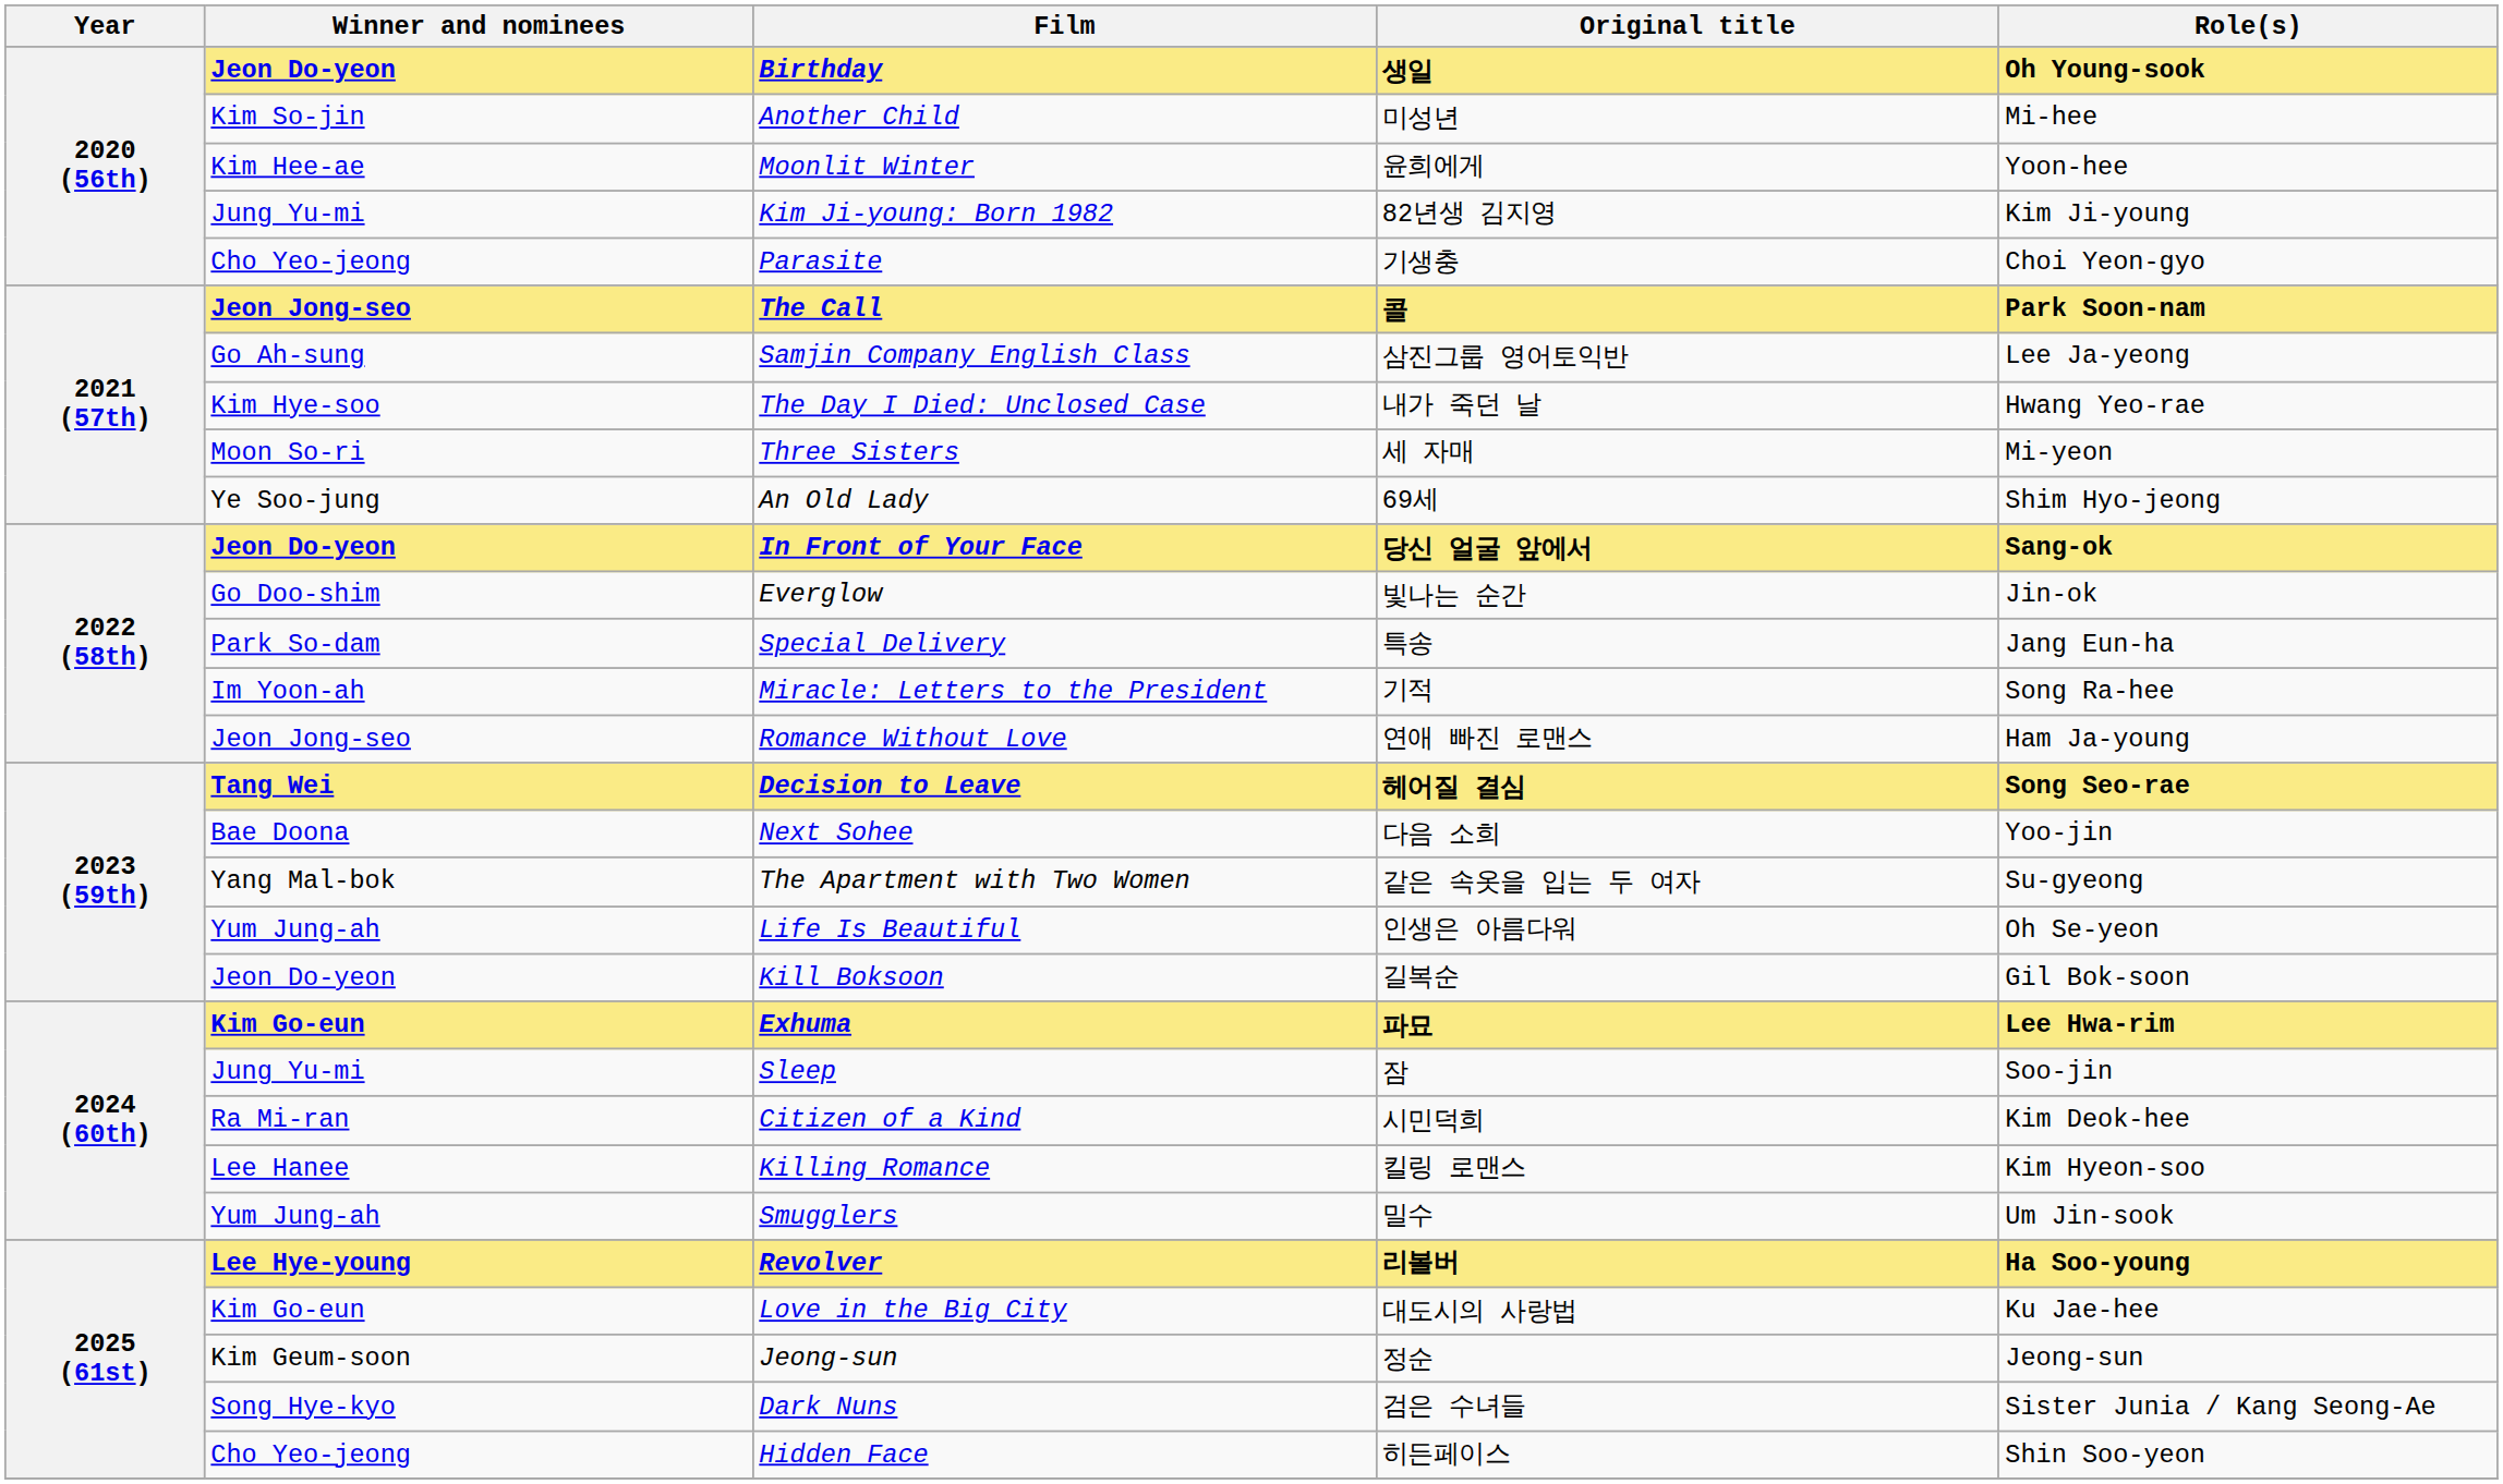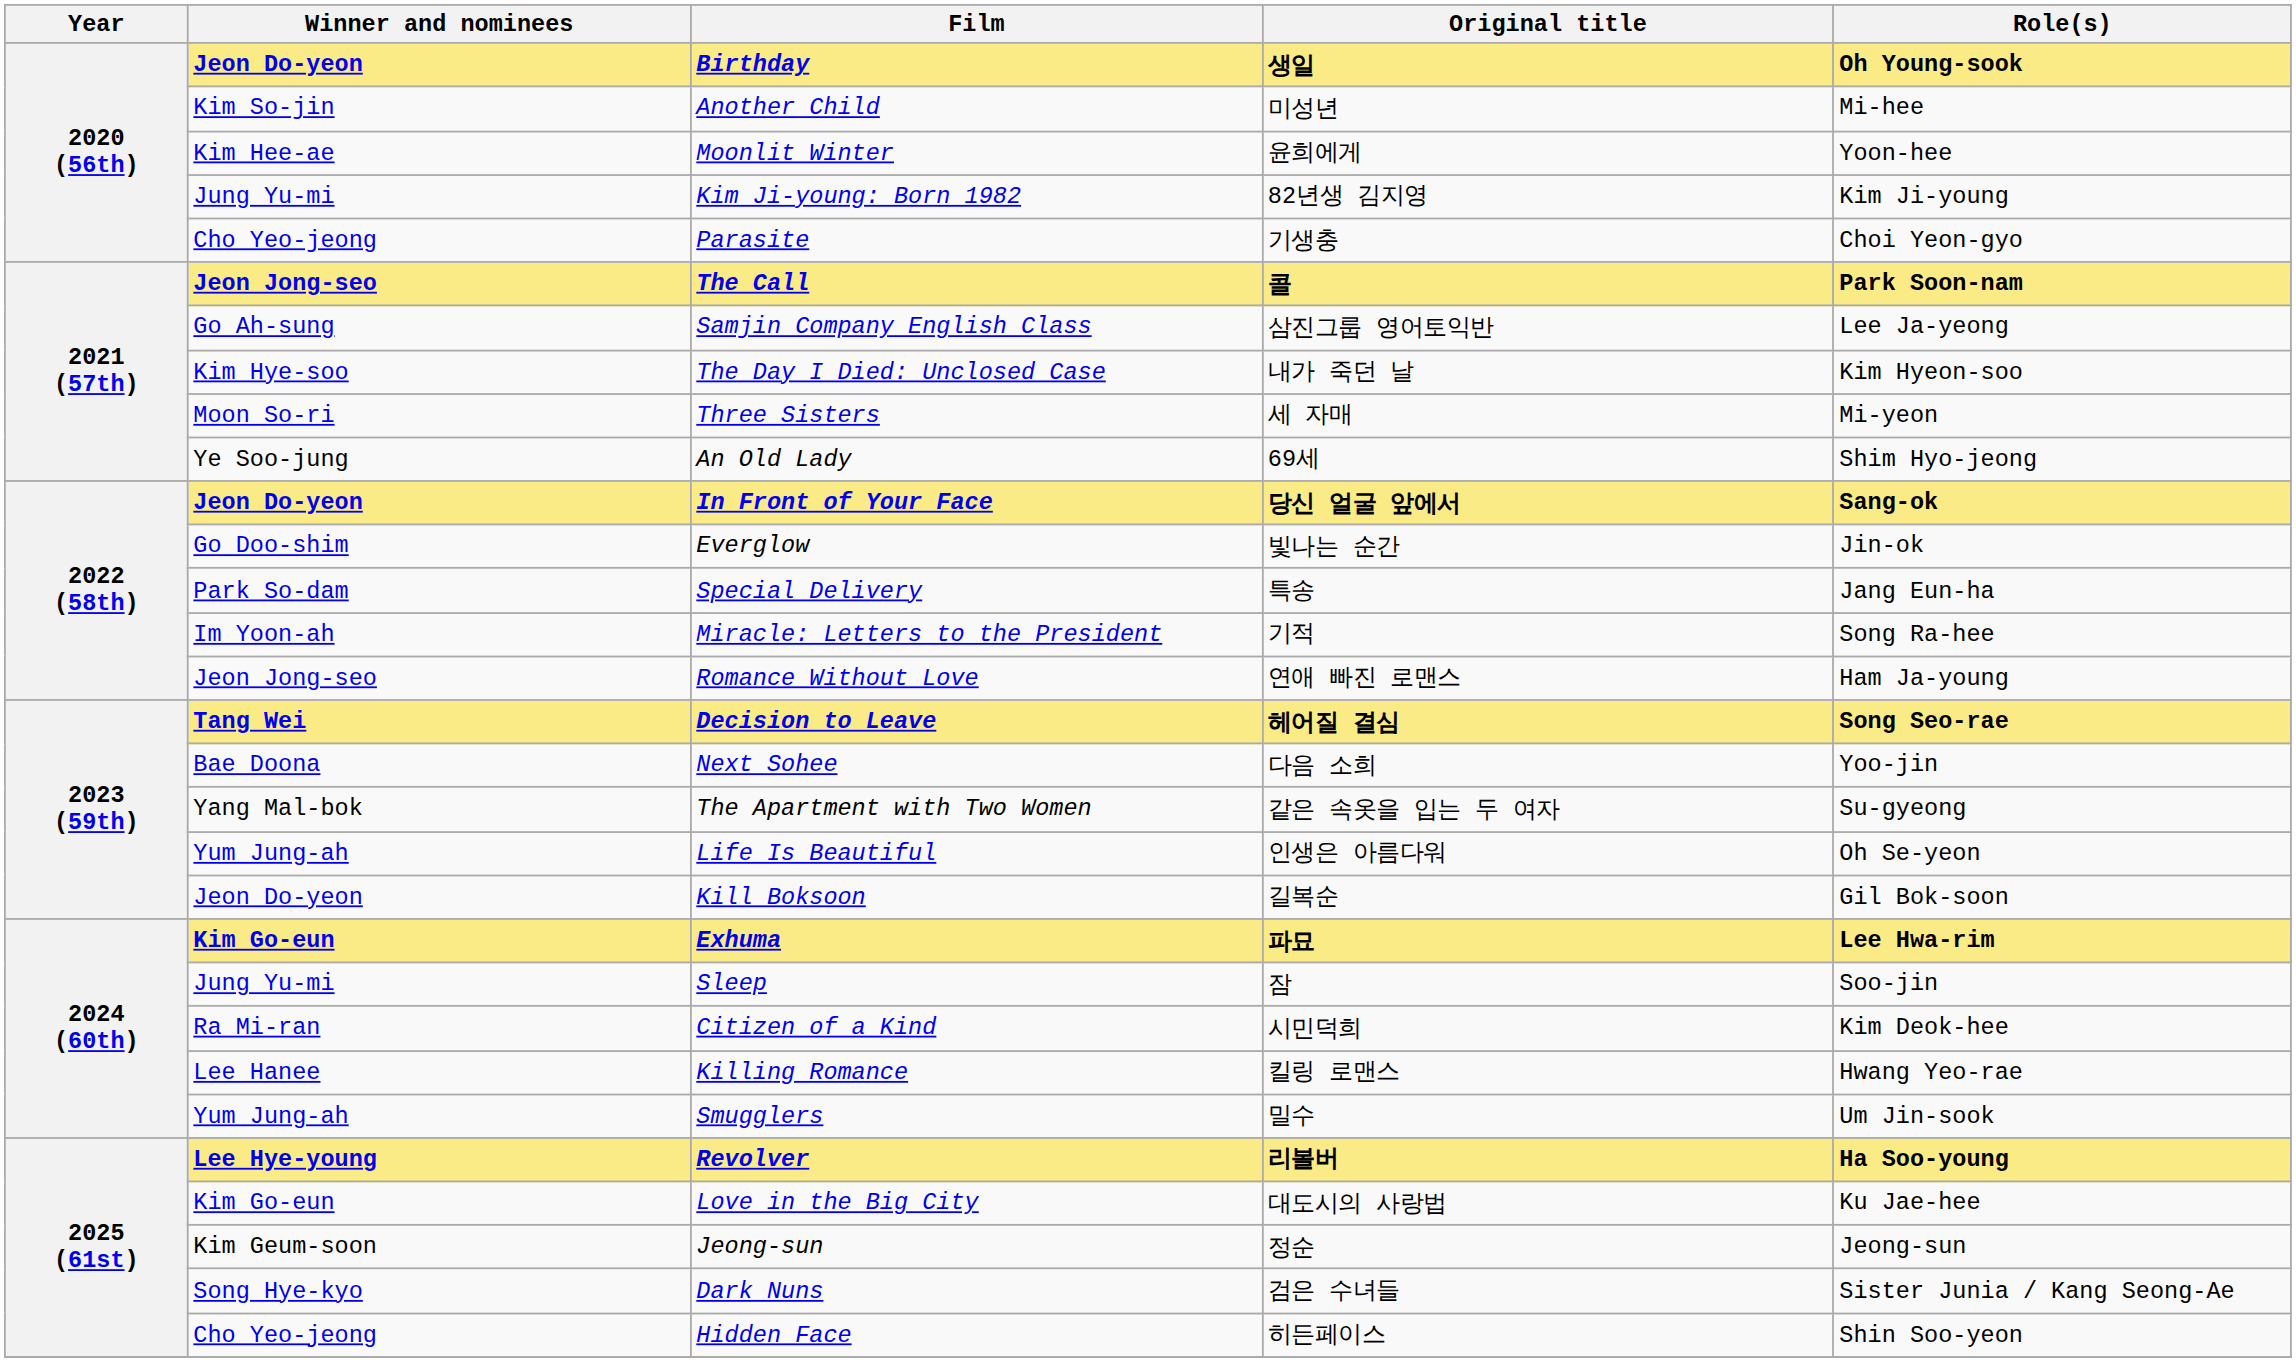 <table class="wikitable" style="width:100%;" cellpadding="6">
 <tr>
 <th style="width:8%;">Year</th>
 <th style="width:22%;">Winner and nominees</th>
 <th style="width:25%;">Film</th>
 <th style="width:25%;">Original title</th>
 <th style="width:20%;">Role(s)</th>
 </tr>
 <tr>
 <th rowspan="5">2020<br>(<a href='#'>56th</a>)</th>
 <td style="background:#FAEB86;"><strong><a href='#'>Jeon Do-yeon</a> </strong></td>
 <td style="background:#FAEB86;"><strong><em><a href='#'>Birthday</a></em></strong></td>
 <td style="background:#FAEB86;"><strong>생일</strong></td>
 <td style="background:#FAEB86;"><strong>Oh Young-sook</strong></td>
 </tr>
 <tr>
 <td><a href='#'>Kim So-jin</a></td>
 <td><em><a href='#'>Another Child</a></em></td>
 <td>미성년</td>
 <td>Mi-hee</td>
 </tr>
 <tr>
 <td><a href='#'>Kim Hee-ae</a></td>
 <td><em><a href='#'>Moonlit Winter</a></em></td>
 <td>윤희에게</td>
 <td>Yoon-hee</td>
 </tr>
 <tr>
 <td><a href='#'>Jung Yu-mi</a></td>
 <td><em><a href='#'>Kim Ji-young: Born 1982</a></em></td>
 <td>82년생 김지영</td>
 <td>Kim Ji-young</td>
 </tr>
 <tr>
 <td><a href='#'>Cho Yeo-jeong</a></td>
 <td><em><a href='#'>Parasite</a></em></td>
 <td>기생충</td>
 <td>Choi Yeon-gyo</td>
 </tr>
 <tr>
 <th rowspan="5">2021<br>(<a href='#'>57th</a>)</th>
 <td style="background:#FAEB86;"><strong><a href='#'>Jeon Jong-seo</a></strong></td>
 <td style="background:#FAEB86;"><strong><em><a href='#'>The Call</a></em></strong></td>
 <td style="background:#FAEB86;"><strong>콜</strong></td>
 <td style="background:#FAEB86;"><strong>Park Soon-nam</strong></td>
 </tr>
 <tr>
 <td><a href='#'>Go Ah-sung</a></td>
 <td><em><a href='#'>Samjin Company English Class</a></em></td>
 <td>삼진그룹 영어토익반</td>
 <td>Lee Ja-yeong</td>
 </tr>
 <tr>
 <td><a href='#'>Kim Hye-soo</a></td>
 <td><em><a href='#'>The Day I Died: Unclosed Case</a></em></td>
 <td>내가 죽던 날</td>
-<td>Hwang Yeo-rae</td>
+<td>Kim Hyeon-soo</td>
 </tr>
 <tr>
 <td><a href='#'>Moon So-ri</a></td>
 <td><em><a href='#'>Three Sisters</a></em></td>
 <td>세 자매</td>
 <td>Mi-yeon</td>
 </tr>
 <tr>
 <td>Ye Soo-jung</td>
 <td><em>An Old Lady</em></td>
 <td>69세</td>
 <td>Shim Hyo‑jeong</td>
 </tr>
 <tr>
 <th rowspan="5">2022<br>(<a href='#'>58th</a>)</th>
 <td style="background:#FAEB86;"><strong><a href='#'>Jeon Do-yeon</a> </strong></td>
 <td style="background:#FAEB86;"><strong><em><a href='#'>In Front of Your Face</a></em></strong></td>
 <td style="background:#FAEB86;"><strong>당신 얼굴 앞에서</strong></td>
 <td style="background:#FAEB86;"><strong> Sang-ok</strong></td>
 </tr>
 <tr>
 <td><a href='#'>Go Doo-shim</a></td>
 <td><em>Everglow</em></td>
 <td>빛나는 순간</td>
 <td>Jin-ok</td>
 </tr>
 <tr>
 <td><a href='#'>Park So-dam</a></td>
 <td><em><a href='#'>Special Delivery</a></em></td>
 <td>특송</td>
 <td>Jang Eun-ha</td>
 </tr>
 <tr>
 <td><a href='#'>Im Yoon-ah</a></td>
 <td><em><a href='#'>Miracle: Letters to the President</a></em></td>
 <td>기적</td>
 <td>Song Ra-hee</td>
 </tr>
 <tr>
 <td><a href='#'>Jeon Jong-seo</a></td>
 <td><em><a href='#'>Romance Without Love</a></em></td>
 <td>연애 빠진 로맨스</td>
 <td>Ham Ja-young</td>
 </tr>
 <tr>
 <th rowspan="5">2023<br>(<a href='#'>59th</a>)</th>
 <td style="background:#FAEB86;"><strong> <a href='#'>Tang Wei</a> </strong></td>
 <td style="background:#FAEB86;"><strong><em><a href='#'>Decision to Leave</a></em></strong></td>
 <td style="background:#FAEB86;"><strong>헤어질 결심</strong></td>
 <td style="background:#FAEB86;"><strong>Song Seo-rae</strong></td>
 </tr>
 <tr>
 <td><a href='#'>Bae Doona</a></td>
 <td><em><a href='#'>Next Sohee</a></em></td>
 <td>다음 소희</td>
 <td>Yoo-jin</td>
 </tr>
 <tr>
 <td>Yang Mal-bok</td>
 <td><em>The Apartment with Two Women </em></td>
 <td>같은 속옷을 입는 두 여자</td>
 <td>Su-gyeong</td>
 </tr>
 <tr>
 <td><a href='#'>Yum Jung-ah</a></td>
 <td><em><a href='#'>Life Is Beautiful</a></em></td>
 <td>인생은 아름다워</td>
 <td>Oh Se-yeon</td>
 </tr>
 <tr>
 <td><a href='#'>Jeon Do-yeon</a></td>
 <td><em><a href='#'>Kill Boksoon</a></em></td>
 <td>길복순</td>
 <td>Gil Bok-soon</td>
 </tr>
 <tr>
 <th rowspan="5">2024<br>(<a href='#'>60th</a>)</th>
 <td style="background:#FAEB86;"><strong> <a href='#'>Kim Go-eun</a> </strong></td>
 <td style="background:#FAEB86;"><strong><em><a href='#'>Exhuma</a></em></strong></td>
 <td style="background:#FAEB86;"><strong>파묘</strong></td>
 <td style="background:#FAEB86;"><strong>Lee Hwa-rim</strong></td>
 </tr>
 <tr>
 <td><a href='#'>Jung Yu-mi</a></td>
 <td><em><a href='#'>Sleep</a></em></td>
 <td>잠</td>
 <td>Soo-jin</td>
 </tr>
 <tr>
 <td><a href='#'>Ra Mi-ran</a></td>
 <td><em><a href='#'>Citizen of a Kind</a></em></td>
 <td>시민덕희</td>
 <td>Kim Deok-hee</td>
 </tr>
 <tr>
 <td><a href='#'>Lee Hanee</a></td>
 <td><em><a href='#'>Killing Romance</a></em></td>
 <td>킬링 로맨스</td>
-<td>Kim Hyeon-soo</td>
+<td>Hwang Yeo-rae</td>
 </tr>
 <tr>
 <td><a href='#'>Yum Jung-ah</a></td>
 <td><em><a href='#'>Smugglers</a></em></td>
 <td>밀수</td>
 <td>Um Jin-sook</td>
 </tr>
 <tr>
 <th rowspan="5">2025<br>(<a href='#'>61st</a>)</th>
 <td style="background:#FAEB86;"><strong> <a href='#'>Lee Hye-young</a> </strong></td>
 <td style="background:#FAEB86;"><strong><em><a href='#'>Revolver</a></em></strong></td>
 <td style="background:#FAEB86;"><strong>리볼버 </strong></td>
 <td style="background:#FAEB86;"><strong>Ha Soo-young</strong></td>
 </tr>
 <tr>
 <td><a href='#'>Kim Go-eun</a></td>
 <td><em><a href='#'>Love in the Big City</a></em></td>
 <td>대도시의 사랑법</td>
 <td>Ku Jae-hee</td>
 </tr>
 <tr>
 <td>Kim Geum-soon</td>
 <td><em>Jeong-sun</em></td>
 <td>정순</td>
 <td>Jeong-sun</td>
 </tr>
 <tr>
 <td><a href='#'>Song Hye-kyo</a></td>
 <td><em><a href='#'>Dark Nuns</a></em></td>
 <td>검은 수녀들</td>
 <td>Sister Junia / Kang Seong-Ae</td>
 </tr>
 <tr>
 <td><a href='#'>Cho Yeo-jeong</a></td>
 <td><em><a href='#'>Hidden Face</a></em></td>
 <td>히든페이스</td>
 <td>Shin Soo-yeon</td>
 </tr>
 <tr>
 </tr>
 </table>
